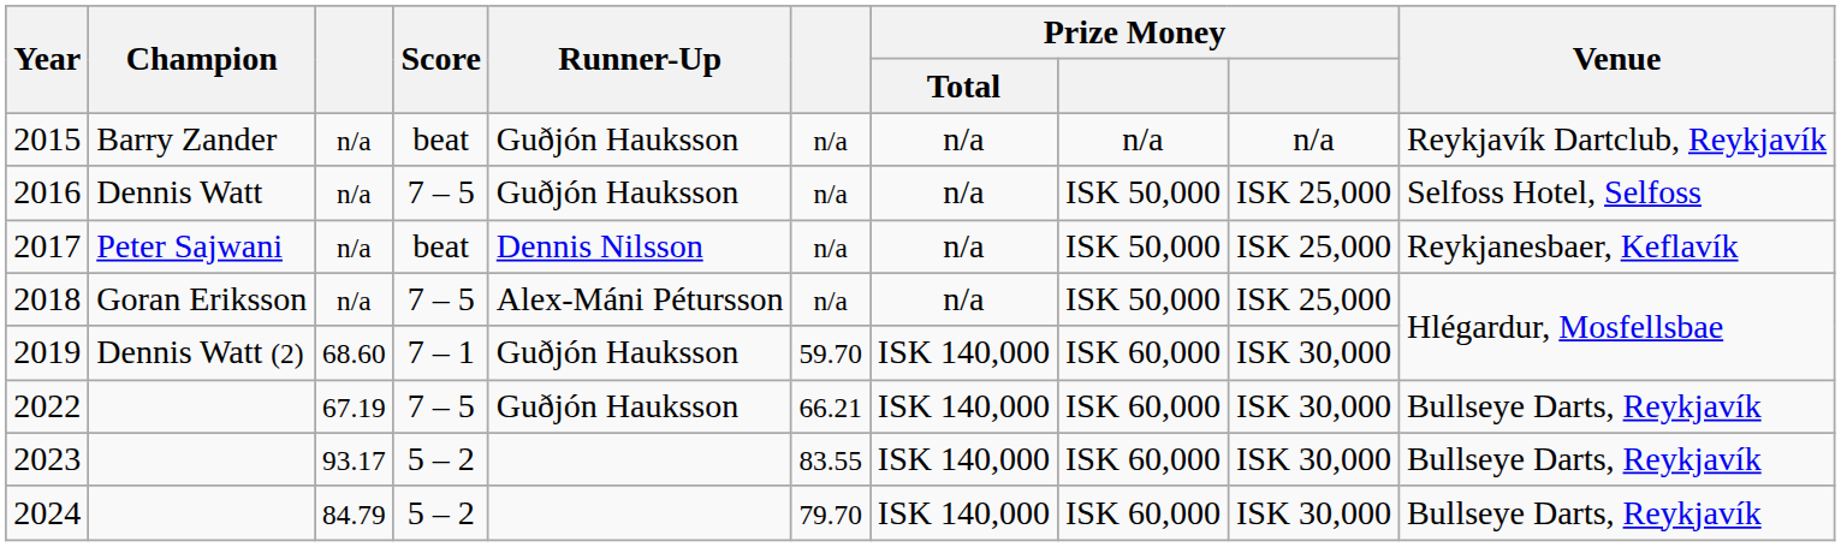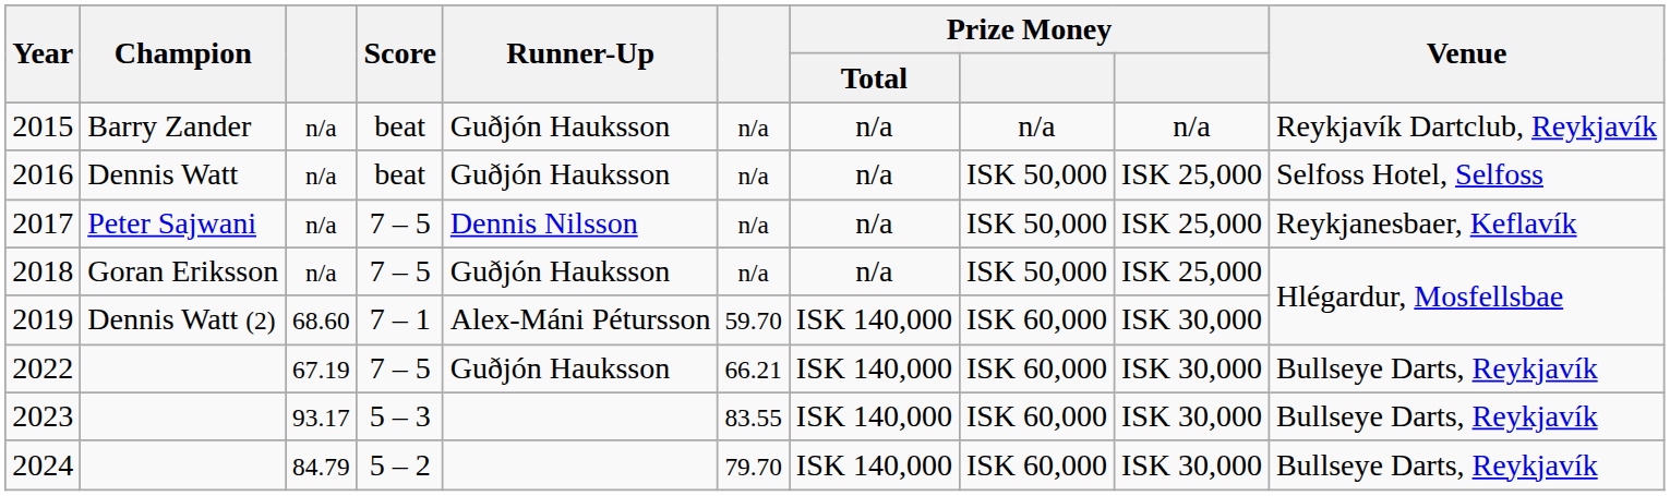 <table class="wikitable sortable">
 <tr>
 <th rowspan=2>Year</th>
 <th rowspan=2>Champion</th>
 <th rowspan=2></th>
 <th rowspan=2>Score</th>
 <th rowspan=2>Runner-Up</th>
 <th rowspan=2></th>
 <th colspan=3>Prize Money</th>
 <th rowspan=2>Venue</th>
 </tr>
 <tr>
 <th>Total</th>
 <th></th>
 <th></th>
 </tr>
 <tr>
 <td>2015</td>
 <td> Barry Zander</td>
 <td align=center><small><span>n/a</span></small></td>
 <td align=center>beat</td>
 <td> Guðjón Hauksson</td>
 <td align=center><small><span>n/a</span></small></td>
 <td align=center>n/a</td>
 <td align=center>n/a</td>
 <td align=center>n/a</td>
 <td>Reykjavík Dartclub, <a href='#'>Reykjavík</a></td>
 </tr>
 <tr>
 <td>2016</td>
 <td> Dennis Watt</td>
 <td align=center><small><span>n/a</span></small></td>
-<td align=center>7 – 5</td>
+<td align=center>beat</td>
 <td> Guðjón Hauksson</td>
 <td align=center><small><span>n/a</span></small></td>
 <td align=center>n/a</td>
 <td align=center>ISK 50,000</td>
 <td align=center>ISK 25,000</td>
 <td>Selfoss Hotel, <a href='#'>Selfoss</a></td>
 </tr>
 <tr>
 <td>2017</td>
 <td> <a href='#'>Peter Sajwani</a></td>
 <td align=center><small><span>n/a</span></small></td>
-<td align=center>beat</td>
+<td align=center>7 – 5</td>
 <td> <a href='#'>Dennis Nilsson</a></td>
 <td align=center><small><span>n/a</span></small></td>
 <td align=center>n/a</td>
 <td align=center>ISK 50,000</td>
 <td align=center>ISK 25,000</td>
 <td>Reykjanesbaer, <a href='#'>Keflavík</a></td>
 </tr>
 <tr>
 <td>2018</td>
 <td> Goran Eriksson</td>
 <td align=center><small><span>n/a</span></small></td>
 <td align=center>7 – 5</td>
-<td> Alex-Máni Pétursson</td>
+<td> Guðjón Hauksson</td>
 <td align=center><small><span>n/a</span></small></td>
 <td align=center>n/a</td>
 <td align=center>ISK 50,000</td>
 <td align=center>ISK 25,000</td>
 <td rowspan=2>Hlégardur, <a href='#'>Mosfellsbae</a></td>
 </tr>
 <tr>
 <td>2019</td>
 <td> Dennis Watt <small>(2)</small></td>
 <td align=center><small><span>68.60</span></small></td>
 <td align=center>7 – 1</td>
-<td> Guðjón Hauksson</td>
+<td> Alex-Máni Pétursson</td>
 <td align=center><small><span>59.70</span></small></td>
 <td align=center>ISK 140,000</td>
 <td align=center>ISK 60,000</td>
 <td align=center>ISK 30,000</td>
 </tr>
 <tr>
 <td>2022</td>
 <td></td>
 <td align=center><small><span>67.19</span></small></td>
 <td align=center>7 – 5</td>
 <td> Guðjón Hauksson</td>
 <td align=center><small><span>66.21</span></small></td>
 <td align=center>ISK 140,000</td>
 <td align=center>ISK 60,000</td>
 <td align=center>ISK 30,000</td>
 <td>Bullseye Darts, <a href='#'>Reykjavík</a></td>
 </tr>
 <tr>
 <td>2023</td>
 <td></td>
 <td align=center><small><span>93.17</span></small></td>
-<td align=center>5 – 2</td>
+<td align=center>5 – 3</td>
 <td></td>
 <td align=center><small><span>83.55</span></small></td>
 <td align=center>ISK 140,000</td>
 <td align=center>ISK 60,000</td>
 <td align=center>ISK 30,000</td>
 <td>Bullseye Darts, <a href='#'>Reykjavík</a></td>
 </tr>
 <tr>
 <td>2024</td>
 <td></td>
 <td align=center><small><span>84.79</span></small></td>
 <td align=center>5 – 2</td>
 <td></td>
 <td align=center><small><span>79.70</span></small></td>
 <td align=center>ISK 140,000</td>
 <td align=center>ISK 60,000</td>
 <td align=center>ISK 30,000</td>
 <td>Bullseye Darts, <a href='#'>Reykjavík</a></td>
 </tr>
 </table>
